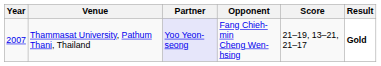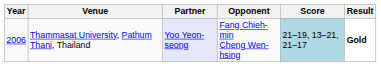 <table class="sortable wikitable" style="font-size: 90%;">
 <tr>
 <th>Year</th>
 <th>Venue</th>
 <th>Partner</th>
 <th>Opponent</th>
 <th>Score</th>
 <th>Result</th>
 </tr>
 <tr>
-<td align="center"><a href='#'>2007</a></td>
+<td align="center"><a href='#'>2006</a></td>
 <td align="left"><a href='#'>Thammasat University</a>, <a href='#'>Pathum Thani</a>, Thailand</td>
 <td align="left" style="background: lavender;"> <a href='#'>Yoo Yeon-seong</a></td>
 <td align="left"> <a href='#'>Fang Chieh-min</a><br> <a href='#'>Cheng Wen-hsing</a></td>
-<td align="left">21–19, 13–21, 21–17</td>
+<td align="left" style="background: lightblue;">21–19, 13–21, 21–17</td>
 <td style="text-align:left; background:white"> <strong>Gold</strong></td>
 </tr>
 </table>
